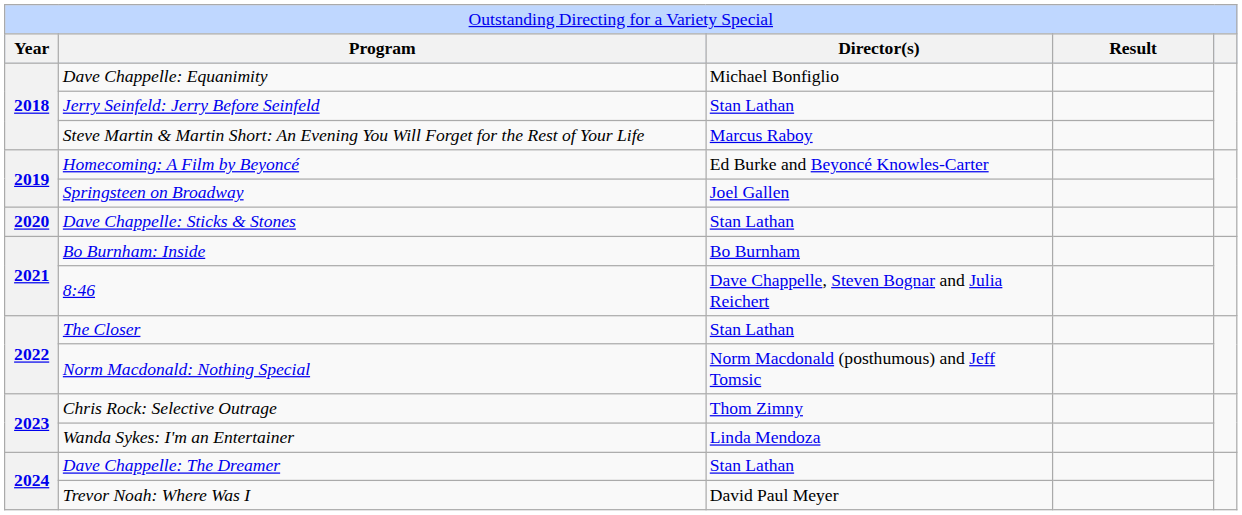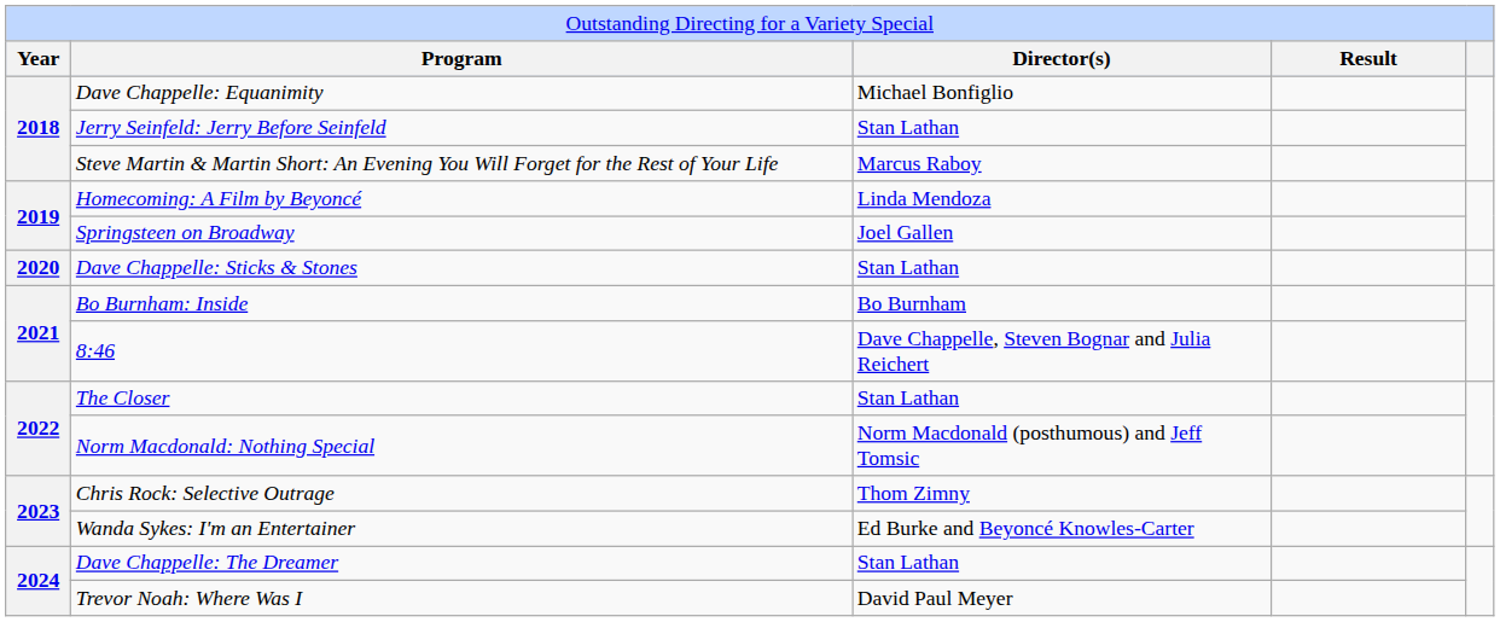 <table class="wikitable plainrowheaders" style="font-size: 90%" width=80%>
 <tr ---- bgcolor="#bfd7ff">
 <td colspan=6 align=center><a href='#'>Outstanding Directing for a Variety Special</a></td>
 </tr>
 <tr ---- bgcolor="#bfd7ff">
 <th scope="col" style="width:1%;">Year</th>
 <th scope="col" style="width:28%;">Program</th>
 <th scope="col" style="width:15%;">Director(s)</th>
 <th scope="col" style="width:7%;">Result</th>
 <th scope="col" style="width:1%;"></th>
 </tr>
 <tr>
 <th scope=row rowspan="3"><a href='#'>2018</a></th>
 <td><em>Dave Chappelle: Equanimity</em></td>
 <td>Michael Bonfiglio</td>
 <td></td>
 <td rowspan="3"></td>
 </tr>
 <tr>
 <td><em><a href='#'>Jerry Seinfeld: Jerry Before Seinfeld</a></em></td>
 <td><a href='#'>Stan Lathan</a></td>
 <td></td>
 </tr>
 <tr>
 <td><em>Steve Martin & Martin Short: An Evening You Will Forget for the Rest of Your Life</em></td>
 <td><a href='#'>Marcus Raboy</a></td>
 <td></td>
 </tr>
 <tr>
 <th scope=row  rowspan="2"><a href='#'>2019</a></th>
 <td><em><a href='#'>Homecoming: A Film by Beyoncé</a></em></td>
-<td>Ed Burke and <a href='#'>Beyoncé Knowles-Carter</a></td>
+<td><a href='#'>Linda Mendoza</a></td>
 <td></td>
 <td rowspan="2"></td>
 </tr>
 <tr>
 <td><em><a href='#'>Springsteen on Broadway</a></em></td>
 <td><a href='#'>Joel Gallen</a></td>
 <td></td>
 </tr>
 <tr>
 <th scope=row><a href='#'>2020</a></th>
 <td><em><a href='#'>Dave Chappelle: Sticks & Stones</a></em></td>
 <td><a href='#'>Stan Lathan</a></td>
 <td></td>
 <td></td>
 </tr>
 <tr>
 <th scope=row  rowspan="2"><a href='#'>2021</a></th>
 <td><em><a href='#'>Bo Burnham: Inside</a></em></td>
 <td><a href='#'>Bo Burnham</a></td>
 <td></td>
 <td rowspan="2"></td>
 </tr>
 <tr>
 <td><em><a href='#'>8:46</a></em></td>
 <td><a href='#'>Dave Chappelle</a>, <a href='#'>Steven Bognar</a> and <a href='#'>Julia Reichert</a></td>
 <td></td>
 </tr>
 <tr>
 <th scope=row  rowspan="2"><a href='#'>2022</a></th>
 <td><em><a href='#'>The Closer</a></em></td>
 <td><a href='#'>Stan Lathan</a></td>
 <td></td>
 <td rowspan="2"></td>
 </tr>
 <tr>
 <td><em><a href='#'>Norm Macdonald: Nothing Special</a></em></td>
 <td><a href='#'>Norm Macdonald</a> (posthumous) and <a href='#'>Jeff Tomsic</a></td>
 <td></td>
 </tr>
 <tr>
 <th scope=row  rowspan="2"><a href='#'>2023</a></th>
 <td><em>Chris Rock: Selective Outrage</em></td>
 <td><a href='#'>Thom Zimny</a></td>
 <td></td>
 <td rowspan="2"></td>
 </tr>
 <tr>
 <td><em>Wanda Sykes: I'm an Entertainer</em></td>
-<td><a href='#'>Linda Mendoza</a></td>
+<td>Ed Burke and <a href='#'>Beyoncé Knowles-Carter</a></td>
 <td></td>
 </tr>
 <tr>
 <th scope=row rowspan="2"><a href='#'>2024</a></th>
 <td><em><a href='#'>Dave Chappelle: The Dreamer</a></em></td>
 <td><a href='#'>Stan Lathan</a></td>
 <td></td>
 <td rowspan="2"></td>
 </tr>
 <tr>
 <td><em>Trevor Noah: Where Was I</em></td>
 <td>David Paul Meyer</td>
 <td></td>
 </tr>
 </table>
